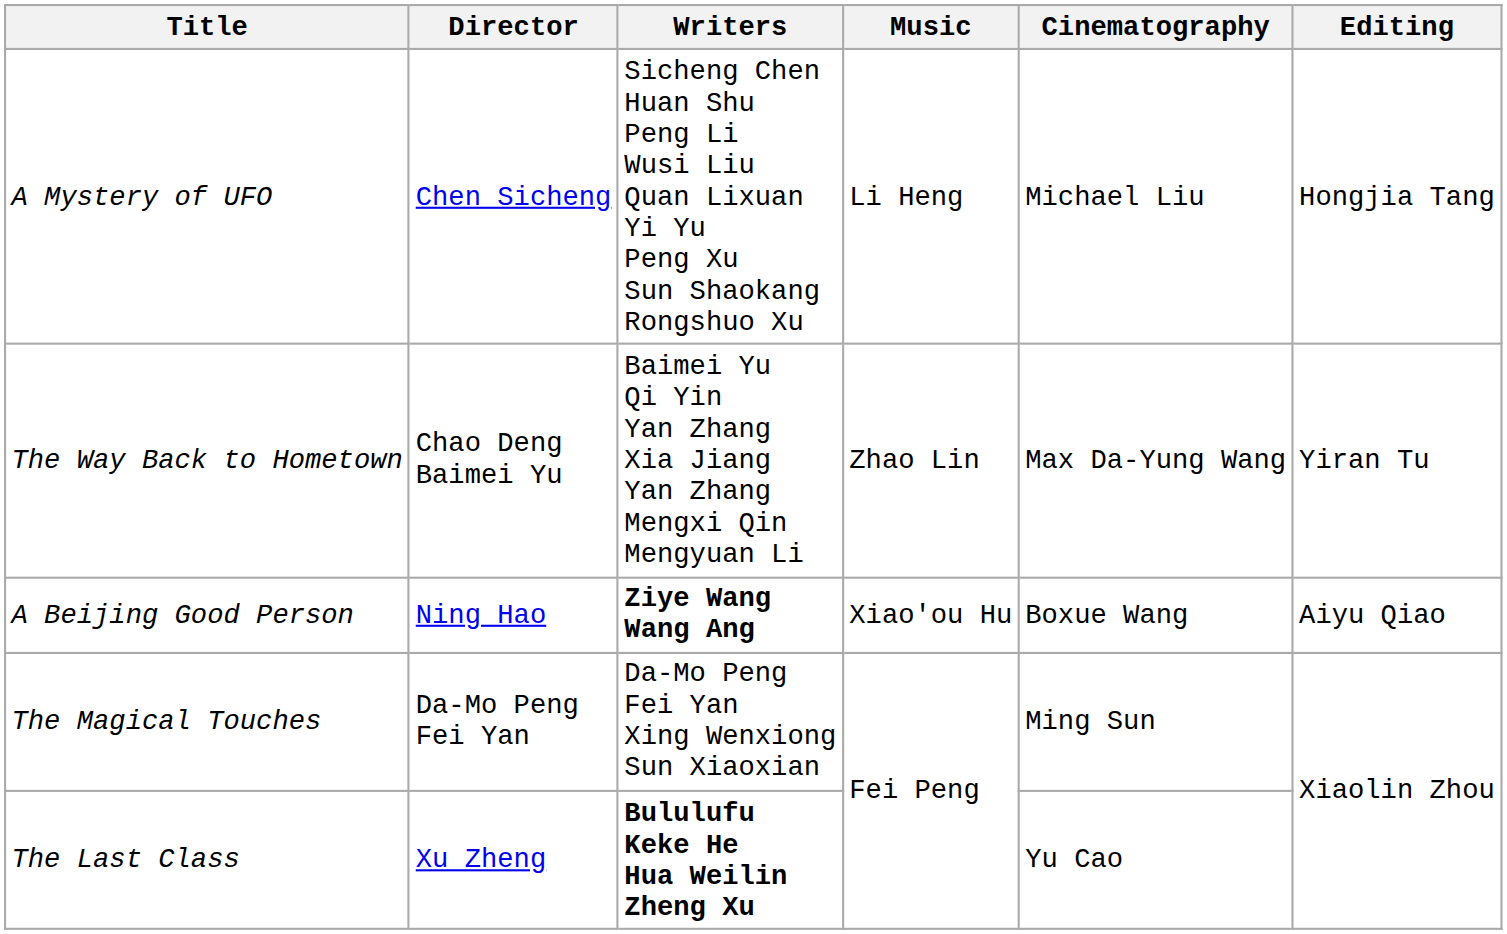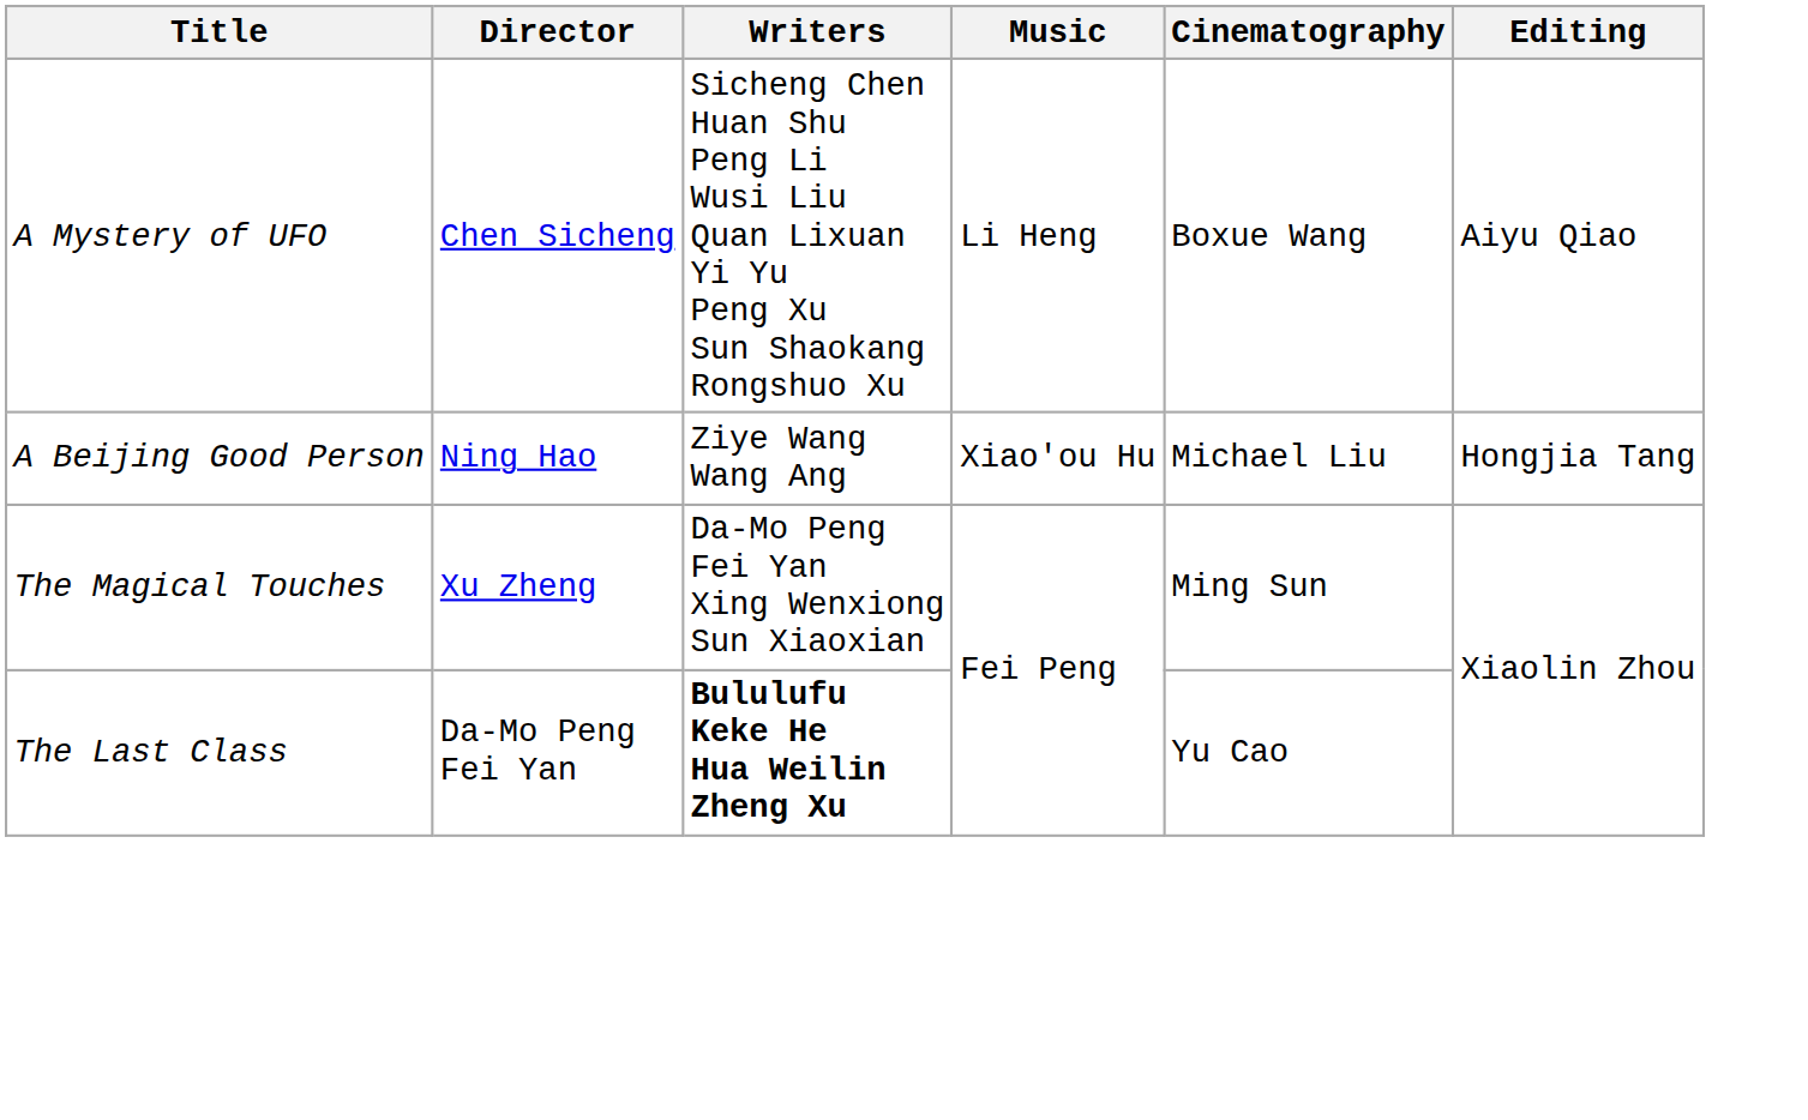 <table style="background:#ffffff;" class="wikitable">
 <tr>
 <th>Title</th>
 <th>Director</th>
 <th>Writers</th>
 <th>Music</th>
 <th>Cinematography</th>
 <th>Editing</th>
 </tr>
 <tr>
 <td><em>A Mystery of UFO</em></td>
 <td><a href='#'>Chen Sicheng</a></td>
 <td>Sicheng Chen<br>Huan Shu<br>Peng Li<br>Wusi Liu<br>Quan Lixuan<br>Yi Yu<br>Peng Xu<br>Sun Shaokang<br>Rongshuo Xu</td>
 <td>Li Heng</td>
+<td>Boxue Wang</td>
+<td>Aiyu Qiao</td>
+</tr>
+<tr>
+<td><em>A Beijing Good Person</em></td>
+<td><a href='#'>Ning Hao</a></td>
+<td>Ziye Wang<br>Wang Ang</td>
+<td>Xiao'ou Hu</td>
 <td>Michael Liu</td>
 <td>Hongjia Tang</td>
 </tr>
 <tr>
-<td><em>The Way Back to Hometown</em></td>
-<td>Chao Deng<br>Baimei Yu</td>
-<td>Baimei Yu<br>Qi Yin<br>Yan Zhang<br>Xia Jiang<br>Yan Zhang<br>Mengxi Qin<br>Mengyuan Li</td>
-<td>Zhao Lin</td>
-<td>Max Da-Yung Wang</td>
-<td>Yiran Tu</td>
-</tr>
-<tr>
-<td><em>A Beijing Good Person</em></td>
-<td><a href='#'>Ning Hao</a></td>
-<td><strong>Ziye Wang<br>Wang Ang</strong></td>
-<td>Xiao'ou Hu</td>
-<td>Boxue Wang</td>
-<td>Aiyu Qiao</td>
-</tr>
-<tr>
 <td><em>The Magical Touches</em></td>
-<td>Da-Mo Peng<br>Fei Yan</td>
+<td><a href='#'>Xu Zheng</a></td>
 <td>Da-Mo Peng<br>Fei Yan<br>Xing Wenxiong<br>Sun Xiaoxian</td>
 <td rowspan="2">Fei Peng</td>
 <td>Ming Sun</td>
 <td rowspan="2">Xiaolin Zhou</td>
 </tr>
 <tr>
 <td><em>The Last Class</em></td>
-<td><a href='#'>Xu Zheng</a></td>
+<td>Da-Mo Peng<br>Fei Yan</td>
 <td><strong>Bululufu<br>Keke He<br>Hua Weilin<br>Zheng Xu</strong></td>
 <td>Yu Cao</td>
 </tr>
 </table>
